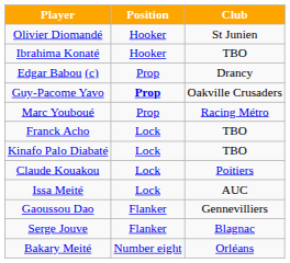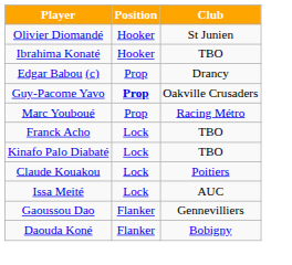 <table class="wikitable" style="text-align:center">
 <tr>
 <th style="background:#FFA500; color:white;">Player</th>
 <th style="background:#FFA500; color:white;">Position</th>
 <th style="background:#FFA500; color:white;">Club</th>
 </tr>
 <tr>
 <td><a href='#'>Olivier Diomandé</a></td>
 <td><a href='#'>Hooker</a></td>
 <td> St Junien</td>
 </tr>
 <tr>
 <td><a href='#'>Ibrahima Konaté</a></td>
 <td><a href='#'>Hooker</a></td>
 <td> TBO</td>
 </tr>
 <tr>
 <td><a href='#'>Edgar Babou</a> <a href='#'>(c)</a></td>
 <td><a href='#'>Prop</a></td>
 <td> Drancy</td>
 </tr>
 <tr>
 <td><a href='#'>Guy-Pacome Yavo</a></td>
 <td><strong><a href='#'>Prop</a></strong></td>
 <td> Oakville Crusaders</td>
 </tr>
 <tr>
 <td><a href='#'>Marc Youboué</a></td>
 <td><a href='#'>Prop</a></td>
 <td> <a href='#'>Racing Métro</a></td>
 </tr>
 <tr>
 <td><a href='#'>Franck Acho</a></td>
 <td><a href='#'>Lock</a></td>
 <td> TBO</td>
 </tr>
 <tr>
 <td><a href='#'>Kinafo Palo Diabaté</a></td>
 <td><a href='#'>Lock</a></td>
 <td> TBO</td>
 </tr>
 <tr>
 <td><a href='#'>Claude Kouakou</a></td>
 <td><a href='#'>Lock</a></td>
 <td> <a href='#'>Poitiers</a></td>
 </tr>
 <tr>
 <td><a href='#'>Issa Meité</a></td>
 <td><a href='#'>Lock</a></td>
 <td> AUC</td>
 </tr>
 <tr>
 <td><a href='#'>Gaoussou Dao</a></td>
 <td><a href='#'>Flanker</a></td>
 <td> Gennevilliers</td>
 </tr>
 <tr>
-<td><a href='#'>Serge Jouve</a></td>
+<td><a href='#'>Daouda Koné</a></td>
 <td><a href='#'>Flanker</a></td>
-<td> <a href='#'>Blagnac</a></td>
-</tr>
-<tr>
-<td><a href='#'>Bakary Meité</a></td>
-<td><a href='#'>Number eight</a></td>
-<td> <a href='#'>Orléans</a></td>
+<td> <a href='#'>Bobigny</a></td>
 </tr>
 </table>
